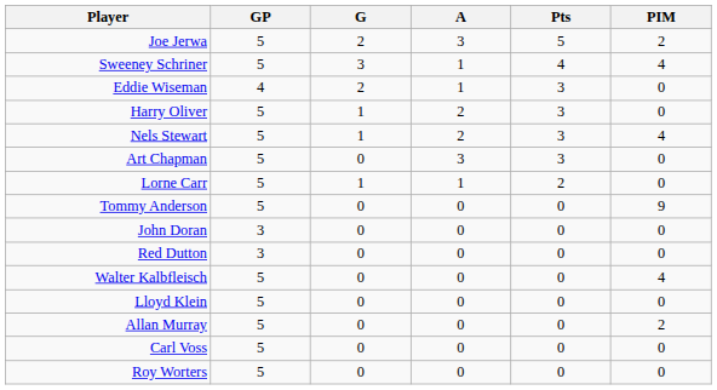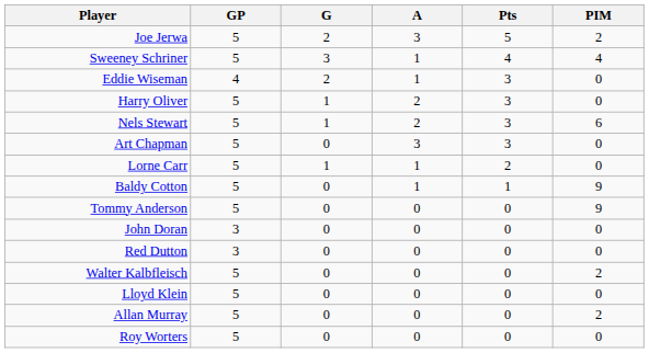 <table class="wikitable sortable" width="60%">
 <tr ALIGN="center">
 <th bgcolor="#DDDDFF" width="10%">Player</th>
 <th bgcolor="#DDDDFF" width="5%">GP</th>
 <th bgcolor="#DDDDFF" width="5%">G</th>
 <th bgcolor="#DDDDFF" width="5%">A</th>
 <th bgcolor="#DDDDFF" width="5%">Pts</th>
 <th bgcolor="#DDDDFF" width="5%">PIM</th>
 </tr>
 <tr align="center">
 <td align="right"><a href='#'>Joe Jerwa</a></td>
 <td>5</td>
 <td>2</td>
 <td>3</td>
 <td>5</td>
 <td>2</td>
 </tr>
 <tr align="center">
 <td align="right"><a href='#'>Sweeney Schriner</a></td>
 <td>5</td>
 <td>3</td>
 <td>1</td>
 <td>4</td>
 <td>4</td>
 </tr>
 <tr align="center">
 <td align="right"><a href='#'>Eddie Wiseman</a></td>
 <td>4</td>
 <td>2</td>
 <td>1</td>
 <td>3</td>
 <td>0</td>
 </tr>
 <tr align="center">
 <td align="right"><a href='#'>Harry Oliver</a></td>
 <td>5</td>
 <td>1</td>
 <td>2</td>
 <td>3</td>
 <td>0</td>
 </tr>
 <tr align="center">
 <td align="right"><a href='#'>Nels Stewart</a></td>
 <td>5</td>
 <td>1</td>
 <td>2</td>
 <td>3</td>
-<td>4</td>
+<td>6</td>
 </tr>
 <tr align="center">
 <td align="right"><a href='#'>Art Chapman</a></td>
 <td>5</td>
 <td>0</td>
 <td>3</td>
 <td>3</td>
 <td>0</td>
 </tr>
 <tr align="center">
 <td align="right"><a href='#'>Lorne Carr</a></td>
 <td>5</td>
 <td>1</td>
 <td>1</td>
 <td>2</td>
 <td>0</td>
+</tr>
+<tr align="center">
+<td align="right"><a href='#'>Baldy Cotton</a></td>
+<td>5</td>
+<td>0</td>
+<td>1</td>
+<td>1</td>
+<td>9</td>
 </tr>
 <tr align="center">
 <td align="right"><a href='#'>Tommy Anderson</a></td>
 <td>5</td>
 <td>0</td>
 <td>0</td>
 <td>0</td>
 <td>9</td>
 </tr>
 <tr align="center">
 <td align="right"><a href='#'>John Doran</a></td>
 <td>3</td>
 <td>0</td>
 <td>0</td>
 <td>0</td>
 <td>0</td>
 </tr>
 <tr align="center">
 <td align="right"><a href='#'>Red Dutton</a></td>
 <td>3</td>
 <td>0</td>
 <td>0</td>
 <td>0</td>
 <td>0</td>
 </tr>
 <tr align="center">
 <td align="right"><a href='#'>Walter Kalbfleisch</a></td>
 <td>5</td>
 <td>0</td>
 <td>0</td>
 <td>0</td>
-<td>4</td>
+<td>2</td>
 </tr>
 <tr align="center">
 <td align="right"><a href='#'>Lloyd Klein</a></td>
 <td>5</td>
 <td>0</td>
 <td>0</td>
 <td>0</td>
 <td>0</td>
 </tr>
 <tr align="center">
 <td align="right"><a href='#'>Allan Murray</a></td>
 <td>5</td>
 <td>0</td>
 <td>0</td>
 <td>0</td>
 <td>2</td>
 </tr>
 <tr align="center">
-<td align="right"><a href='#'>Carl Voss</a></td>
-<td>5</td>
-<td>0</td>
-<td>0</td>
-<td>0</td>
-<td>0</td>
-</tr>
-<tr align="center">
 <td align="right"><a href='#'>Roy Worters</a></td>
 <td>5</td>
 <td>0</td>
 <td>0</td>
 <td>0</td>
 <td>0</td>
 </tr>
 </table>
